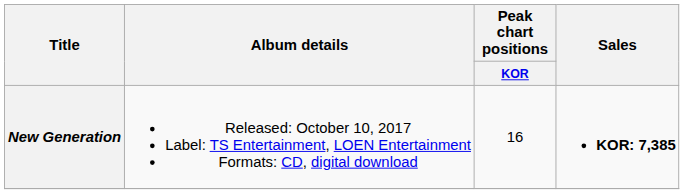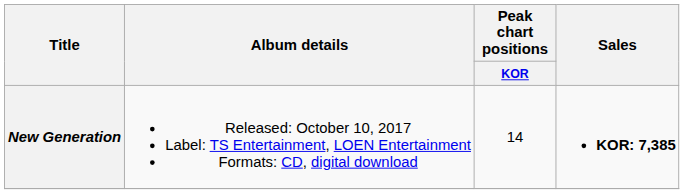 <table class="wikitable plainrowheaders" style="text-align:center;">
 <tr>
 <th scope="col" rowspan="2">Title</th>
 <th scope="col" rowspan="2">Album details</th>
 <th scope="col" colspan="1" style="width:5em;">Peak chart positions</th>
 <th scope="col" rowspan="2">Sales</th>
 </tr>
 <tr>
 <th><small><a href='#'>KOR</a></small><br></th>
 </tr>
 <tr>
 <th scope="row"><em>New Generation</em></th>
 <td><br><ul><li>Released: October 10, 2017</li><li>Label: <a href='#'>TS Entertainment</a>, <a href='#'>LOEN Entertainment</a></li><li>Formats: <a href='#'>CD</a>, <a href='#'>digital download</a></li></ul></td>
-<td>16</td>
+<td>14</td>
 <td><strong><br><ul><li>KOR: 7,385</li></ul></strong></td>
 </tr>
 <tr>
 </tr>
 </table>
